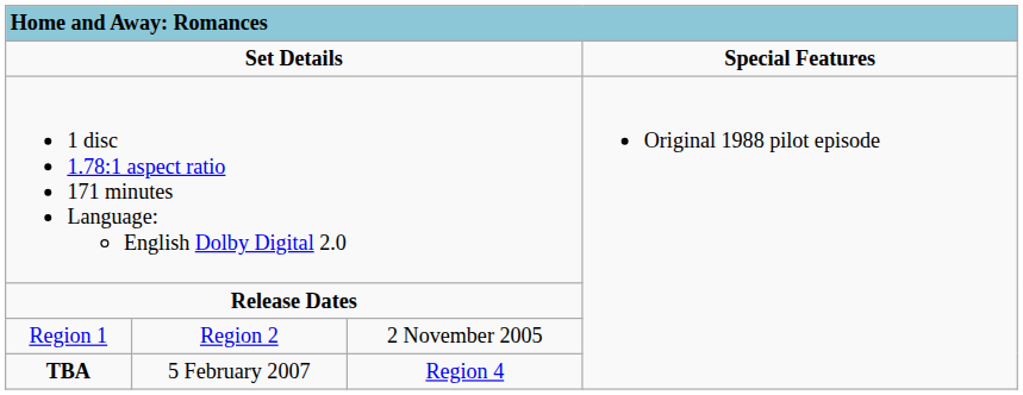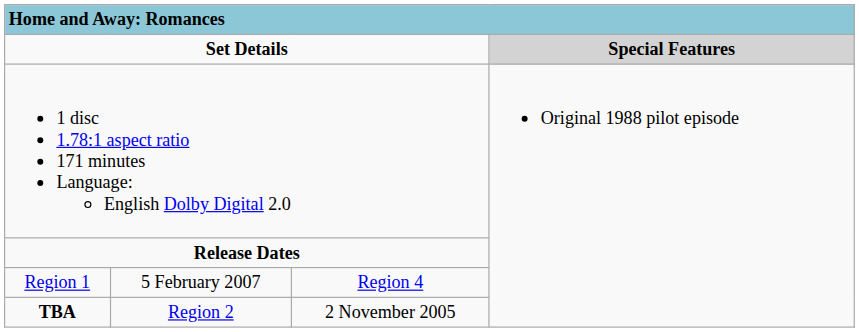 <table class="wikitable" style="font-size:95%;">
 <tr>
 <td colspan="5" style="background-color: #8BC7D7;"><strong>Home and Away: Romances</strong></td>
 </tr>
 <tr valign="top">
 <td align="center" width="400" colspan="3"><strong>Set Details</strong></td>
-<td width="300" align="center"><strong>Special Features</strong></td>
+<td width="300" align="center" style="background: lightgrey;"><strong>Special Features</strong></td>
 </tr>
 <tr valign="top">
 <td colspan="3" align="left" width="400"><br><ul><li>1 disc</li><li><a href='#'>1.78:1 aspect ratio</a></li><li>171 minutes</li><li>Language:<ul><li>English <a href='#'>Dolby Digital</a> 2.0</li></ul></li></ul></td>
 <td rowspan="4" align="left" width="300"><br><ul><li>Original 1988 pilot episode</li></ul></td>
 </tr>
 <tr>
 <td colspan="3" align="center"><strong>Release Dates</strong></td>
 </tr>
 <tr>
 <td align="center"><a href='#'>Region 1</a></td>
+<td align="center">5 February 2007</td>
+<td align="center"><a href='#'>Region 4</a></td>
+</tr>
+<tr>
+<td align="center"><strong>TBA</strong></td>
 <td align="center"><a href='#'>Region 2</a></td>
 <td align="center">2 November 2005</td>
 </tr>
-<tr>
-<td align="center"><strong>TBA</strong></td>
-<td align="center">5 February 2007</td>
-<td align="center"><a href='#'>Region 4</a></td>
-</tr>
 </table>
